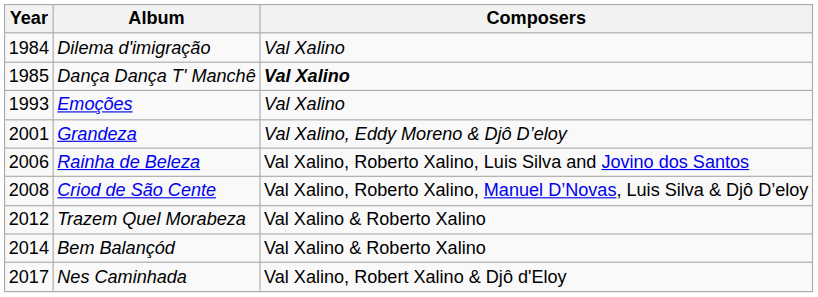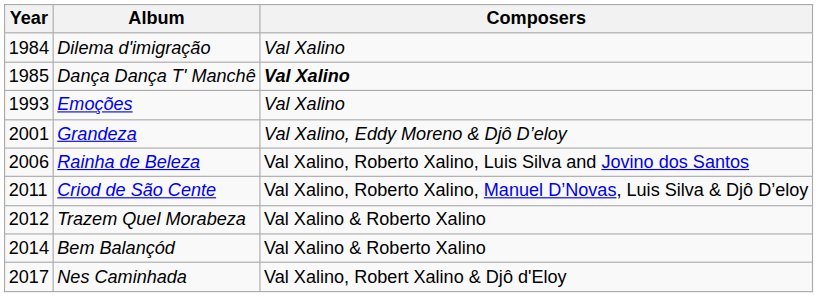 <table class="wikitable">
 <tr>
 <th rowspan="1">Year</th>
 <th rowspan="1">Album</th>
 <th rowspan="1">Composers</th>
 </tr>
 <tr>
 <td>1984</td>
 <td><em>Dilema d'imigração</em></td>
 <td><em>Val Xalino</em></td>
 </tr>
 <tr>
 <td>1985</td>
 <td><em>Dança Dança T' Manchê</em></td>
 <td><strong><em>Val Xalino</em></strong></td>
 </tr>
 <tr>
 <td>1993</td>
 <td><em><a href='#'>Emoções</a></em></td>
 <td><em>Val Xalino</em></td>
 </tr>
 <tr>
 <td>2001</td>
 <td><em><a href='#'>Grandeza</a></em></td>
 <td><em>Val Xalino, Eddy Moreno & Djô D’eloy </em></td>
 </tr>
 <tr>
 <td>2006</td>
 <td><em><a href='#'>Rainha de Beleza</a></em></td>
 <td>Val Xalino, Roberto Xalino, Luis Silva and <a href='#'>Jovino dos Santos</a></td>
 </tr>
 <tr>
-<td>2008</td>
+<td>2011</td>
 <td><em><a href='#'>Criod de São Cente</a></em></td>
 <td>Val Xalino, Roberto Xalino, <a href='#'>Manuel D’Novas</a>, Luis Silva & Djô D’eloy</td>
 </tr>
 <tr>
 <td>2012</td>
 <td><em>Trazem Quel Morabeza</em></td>
 <td>Val Xalino & Roberto Xalino</td>
 </tr>
 <tr>
 <td>2014</td>
 <td><em>Bem Balançód</em></td>
 <td>Val Xalino & Roberto Xalino</td>
 </tr>
 <tr>
 <td>2017</td>
 <td><em>Nes Caminhada</em></td>
 <td>Val Xalino, Robert Xalino & Djô d'Eloy</td>
 </tr>
 </table>
